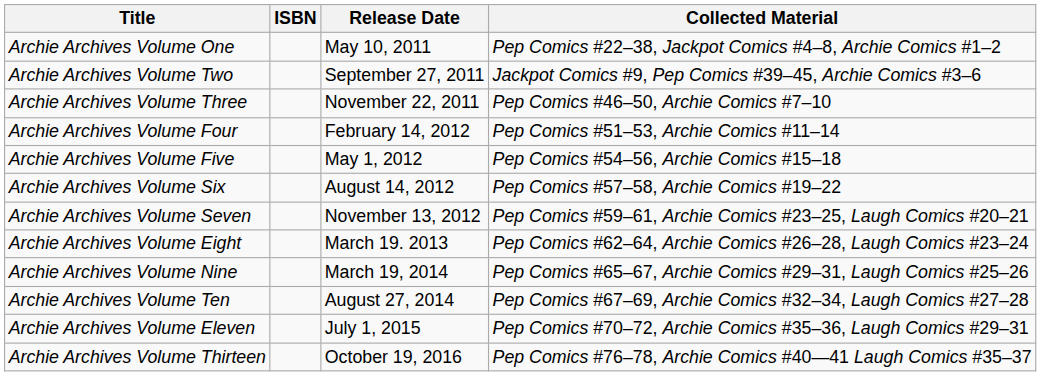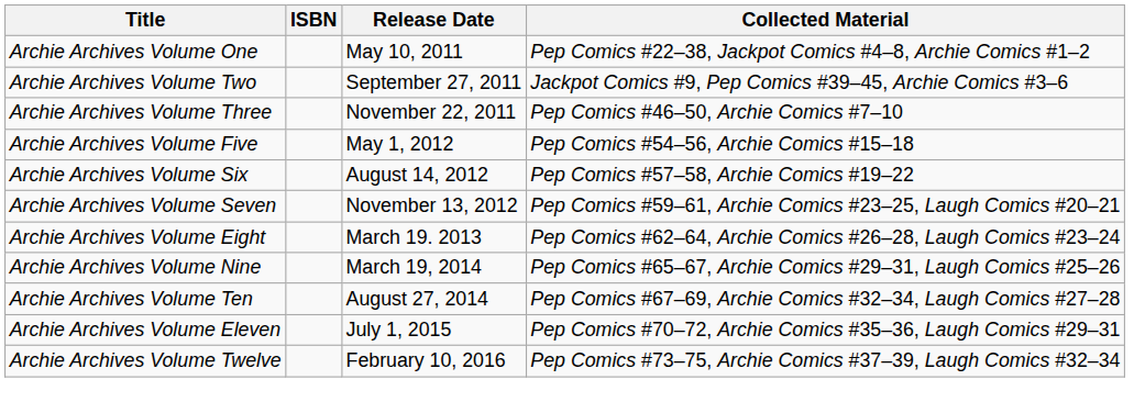 <table class="wikitable">
 <tr>
 <th>Title</th>
 <th>ISBN</th>
 <th>Release Date</th>
 <th>Collected Material</th>
 </tr>
 <tr>
 <td><em>Archie Archives Volume One</em></td>
 <td></td>
 <td>May 10, 2011</td>
 <td><em>Pep Comics</em> #22–38, <em>Jackpot Comics</em> #4–8, <em>Archie Comics</em> #1–2</td>
 </tr>
 <tr>
 <td><em>Archie Archives Volume Two</em></td>
 <td></td>
 <td>September 27, 2011</td>
 <td><em>Jackpot Comics</em> #9, <em>Pep Comics</em> #39–45, <em>Archie Comics</em> #3–6</td>
 </tr>
 <tr>
 <td><em>Archie Archives Volume Three</em></td>
 <td></td>
 <td>November 22, 2011</td>
 <td><em>Pep Comics</em> #46–50, <em>Archie Comics</em> #7–10</td>
-</tr>
-<tr>
-<td><em>Archie Archives Volume Four</em></td>
-<td></td>
-<td>February 14, 2012</td>
-<td><em>Pep Comics</em> #51–53, <em>Archie Comics</em> #11–14</td>
 </tr>
 <tr>
 <td><em>Archie Archives Volume Five</em></td>
 <td></td>
 <td>May 1, 2012</td>
 <td><em>Pep Comics</em> #54–56, <em>Archie Comics</em> #15–18</td>
 </tr>
 <tr>
 <td><em>Archie Archives Volume Six</em></td>
 <td></td>
 <td>August 14, 2012</td>
 <td><em>Pep Comics</em> #57–58, <em>Archie Comics</em> #19–22</td>
 </tr>
 <tr>
 <td><em>Archie Archives Volume Seven</em></td>
 <td></td>
 <td>November 13, 2012</td>
 <td><em>Pep Comics</em> #59–61, <em>Archie Comics</em> #23–25, <em>Laugh Comics</em> #20–21</td>
 </tr>
 <tr>
 <td><em>Archie Archives Volume Eight</em></td>
 <td></td>
 <td>March 19. 2013</td>
 <td><em>Pep Comics</em> #62–64, <em>Archie Comics</em> #26–28, <em>Laugh Comics</em> #23–24</td>
 </tr>
 <tr>
 <td><em>Archie Archives Volume Nine</em></td>
 <td></td>
 <td>March 19, 2014</td>
 <td><em>Pep Comics</em> #65–67, <em>Archie Comics</em> #29–31, <em>Laugh Comics</em> #25–26</td>
 </tr>
 <tr>
 <td><em>Archie Archives Volume Ten</em></td>
 <td></td>
 <td>August 27, 2014</td>
 <td><em>Pep Comics</em> #67–69, <em>Archie Comics</em> #32–34, <em>Laugh Comics</em> #27–28</td>
 </tr>
 <tr>
 <td><em>Archie Archives Volume Eleven</em></td>
 <td></td>
 <td>July 1, 2015</td>
 <td><em>Pep Comics</em> #70–72, <em>Archie Comics</em> #35–36, <em>Laugh Comics</em> #29–31</td>
 </tr>
 <tr>
-<td><em>Archie Archives Volume Thirteen</em></td>
+<td><em>Archie Archives Volume Twelve</em></td>
 <td></td>
-<td>October 19, 2016</td>
-<td><em>Pep Comics</em> #76–78, <em>Archie Comics</em> #40—41 <em>Laugh Comics</em> #35–37</td>
+<td>February 10, 2016</td>
+<td><em>Pep Comics</em> #73–75, <em>Archie Comics</em> #37–39, <em>Laugh Comics</em> #32–34</td>
 </tr>
 </table>
